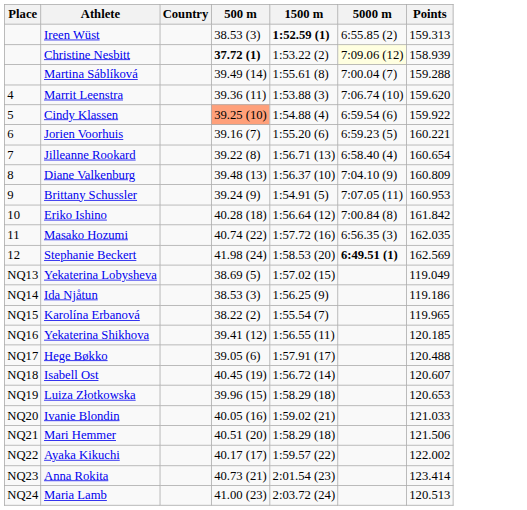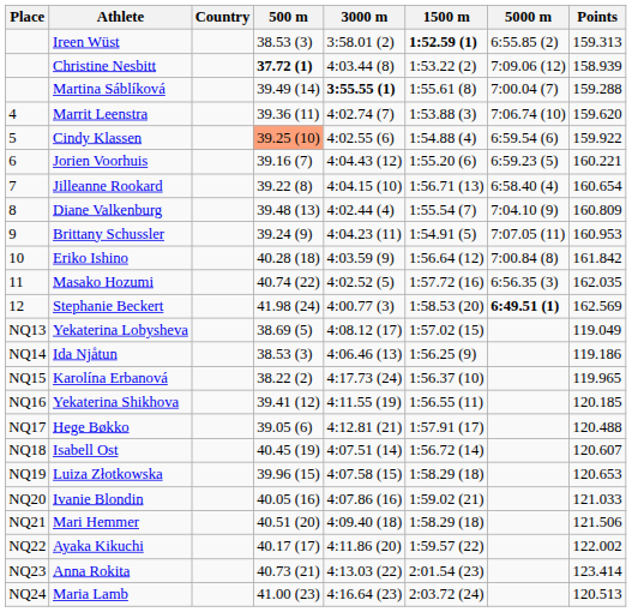 <table class="wikitable" border="1">
 <tr>
 <th>Place</th>
 <th>Athlete</th>
 <th>Country</th>
 <th>500 m</th>
+<th>3000 m</th>
 <th>1500 m</th>
 <th>5000 m</th>
 <th>Points</th>
 </tr>
 <tr>
 <td></td>
 <td><a href='#'>Ireen Wüst</a></td>
 <td></td>
 <td>38.53 (3)</td>
+<td>3:58.01 (2)</td>
 <td><strong>1:52.59 (1)</strong></td>
 <td>6:55.85 (2)</td>
 <td>159.313</td>
 </tr>
 <tr>
 <td></td>
 <td><a href='#'>Christine Nesbitt</a></td>
 <td></td>
 <td><strong>37.72 (1)</strong></td>
+<td>4:03.44 (8)</td>
 <td>1:53.22 (2)</td>
-<td style="background: lightyellow;">7:09.06 (12)</td>
+<td>7:09.06 (12)</td>
 <td>158.939</td>
 </tr>
 <tr>
 <td></td>
 <td><a href='#'>Martina Sáblíková</a></td>
 <td></td>
 <td>39.49 (14)</td>
+<td><strong>3:55.55 (1)</strong></td>
 <td>1:55.61 (8)</td>
 <td>7:00.04 (7)</td>
 <td>159.288</td>
 </tr>
 <tr>
 <td>4</td>
 <td><a href='#'>Marrit Leenstra</a></td>
 <td></td>
 <td>39.36 (11)</td>
+<td>4:02.74 (7)</td>
 <td>1:53.88 (3)</td>
 <td>7:06.74 (10)</td>
 <td>159.620</td>
 </tr>
 <tr>
 <td>5</td>
 <td><a href='#'>Cindy Klassen</a></td>
 <td></td>
 <td style="background: lightsalmon;">39.25 (10)</td>
+<td>4:02.55 (6)</td>
 <td>1:54.88 (4)</td>
 <td>6:59.54 (6)</td>
 <td>159.922</td>
 </tr>
 <tr>
 <td>6</td>
 <td><a href='#'>Jorien Voorhuis</a></td>
 <td></td>
 <td>39.16 (7)</td>
+<td>4:04.43 (12)</td>
 <td>1:55.20 (6)</td>
 <td>6:59.23 (5)</td>
 <td>160.221</td>
 </tr>
 <tr>
 <td>7</td>
 <td><a href='#'>Jilleanne Rookard</a></td>
 <td></td>
 <td>39.22 (8)</td>
+<td>4:04.15 (10)</td>
 <td>1:56.71 (13)</td>
 <td>6:58.40 (4)</td>
 <td>160.654</td>
 </tr>
 <tr>
 <td>8</td>
 <td><a href='#'>Diane Valkenburg</a></td>
 <td></td>
 <td>39.48 (13)</td>
-<td>1:56.37 (10)</td>
+<td>4:02.44 (4)</td>
+<td>1:55.54 (7)</td>
 <td>7:04.10 (9)</td>
 <td>160.809</td>
 </tr>
 <tr>
 <td>9</td>
 <td><a href='#'>Brittany Schussler</a></td>
 <td></td>
 <td>39.24 (9)</td>
+<td>4:04.23 (11)</td>
 <td>1:54.91 (5)</td>
 <td>7:07.05 (11)</td>
 <td>160.953</td>
 </tr>
 <tr>
 <td>10</td>
 <td><a href='#'>Eriko Ishino</a></td>
 <td></td>
 <td>40.28 (18)</td>
+<td>4:03.59 (9)</td>
 <td>1:56.64 (12)</td>
 <td>7:00.84 (8)</td>
 <td>161.842</td>
 </tr>
 <tr>
 <td>11</td>
 <td><a href='#'>Masako Hozumi</a></td>
 <td></td>
 <td>40.74 (22)</td>
+<td>4:02.52 (5)</td>
 <td>1:57.72 (16)</td>
 <td>6:56.35 (3)</td>
 <td>162.035</td>
 </tr>
 <tr>
 <td>12</td>
 <td><a href='#'>Stephanie Beckert</a></td>
 <td></td>
 <td>41.98 (24)</td>
+<td>4:00.77 (3)</td>
 <td>1:58.53 (20)</td>
 <td><strong>6:49.51 (1)</strong></td>
 <td>162.569</td>
 </tr>
 <tr>
 <td>NQ13</td>
 <td><a href='#'>Yekaterina Lobysheva</a></td>
 <td></td>
 <td>38.69 (5)</td>
+<td>4:08.12 (17)</td>
 <td>1:57.02 (15)</td>
 <td></td>
 <td>119.049</td>
 </tr>
 <tr>
 <td>NQ14</td>
 <td><a href='#'>Ida Njåtun</a></td>
 <td></td>
 <td>38.53 (3)</td>
+<td>4:06.46 (13)</td>
 <td>1:56.25 (9)</td>
 <td></td>
 <td>119.186</td>
 </tr>
 <tr>
 <td>NQ15</td>
 <td><a href='#'>Karolína Erbanová</a></td>
 <td></td>
 <td>38.22 (2)</td>
-<td>1:55.54 (7)</td>
+<td>4:17.73 (24)</td>
+<td>1:56.37 (10)</td>
 <td></td>
 <td>119.965</td>
 </tr>
 <tr>
 <td>NQ16</td>
 <td><a href='#'>Yekaterina Shikhova</a></td>
 <td></td>
 <td>39.41 (12)</td>
+<td>4:11.55 (19)</td>
 <td>1:56.55 (11)</td>
 <td></td>
 <td>120.185</td>
 </tr>
 <tr>
 <td>NQ17</td>
 <td><a href='#'>Hege Bøkko</a></td>
 <td></td>
 <td>39.05 (6)</td>
+<td>4:12.81 (21)</td>
 <td>1:57.91 (17)</td>
 <td></td>
 <td>120.488</td>
 </tr>
 <tr>
 <td>NQ18</td>
 <td><a href='#'>Isabell Ost</a></td>
 <td></td>
 <td>40.45 (19)</td>
+<td>4:07.51 (14)</td>
 <td>1:56.72 (14)</td>
 <td></td>
 <td>120.607</td>
 </tr>
 <tr>
 <td>NQ19</td>
 <td><a href='#'>Luiza Złotkowska</a></td>
 <td></td>
 <td>39.96 (15)</td>
+<td>4:07.58 (15)</td>
 <td>1:58.29 (18)</td>
 <td></td>
 <td>120.653</td>
 </tr>
 <tr>
 <td>NQ20</td>
 <td><a href='#'>Ivanie Blondin</a></td>
 <td></td>
 <td>40.05 (16)</td>
+<td>4:07.86 (16)</td>
 <td>1:59.02 (21)</td>
 <td></td>
 <td>121.033</td>
 </tr>
 <tr>
 <td>NQ21</td>
 <td><a href='#'>Mari Hemmer</a></td>
 <td></td>
 <td>40.51 (20)</td>
+<td>4:09.40 (18)</td>
 <td>1:58.29 (18)</td>
 <td></td>
 <td>121.506</td>
 </tr>
 <tr>
 <td>NQ22</td>
 <td><a href='#'>Ayaka Kikuchi</a></td>
 <td></td>
 <td>40.17 (17)</td>
+<td>4:11.86 (20)</td>
 <td>1:59.57 (22)</td>
 <td></td>
 <td>122.002</td>
 </tr>
 <tr>
 <td>NQ23</td>
 <td><a href='#'>Anna Rokita</a></td>
 <td></td>
 <td>40.73 (21)</td>
+<td>4:13.03 (22)</td>
 <td>2:01.54 (23)</td>
 <td></td>
 <td>123.414</td>
 </tr>
 <tr>
 <td>NQ24</td>
 <td><a href='#'>Maria Lamb</a></td>
 <td></td>
 <td>41.00 (23)</td>
+<td>4:16.64 (23)</td>
 <td>2:03.72 (24)</td>
 <td></td>
 <td>120.513</td>
 </tr>
 </table>
